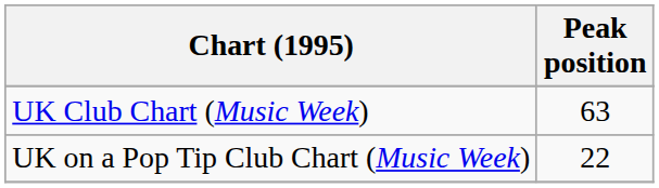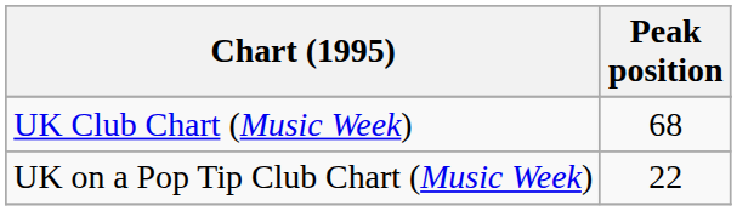 <table class="wikitable sortable">
 <tr>
 <th>Chart (1995)</th>
 <th>Peak<br>position</th>
 </tr>
 <tr>
 </tr>
 <tr>
 </tr>
 <tr>
 </tr>
 <tr>
 <td><a href='#'>UK Club Chart</a> (<em><a href='#'>Music Week</a></em>)</td>
-<td align="center">63</td>
+<td align="center">68</td>
 </tr>
 <tr>
 <td>UK on a Pop Tip Club Chart (<em><a href='#'>Music Week</a></em>)</td>
 <td align="center">22</td>
 </tr>
 <tr>
 </tr>
 </table>
